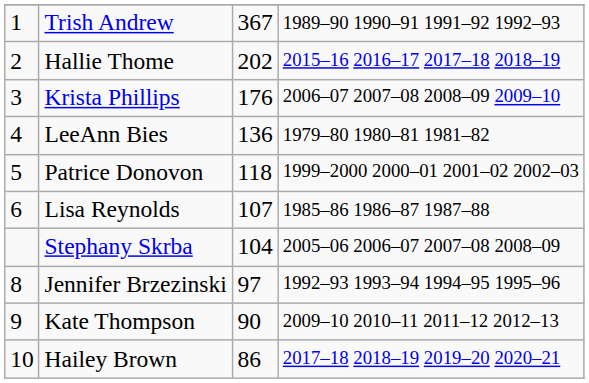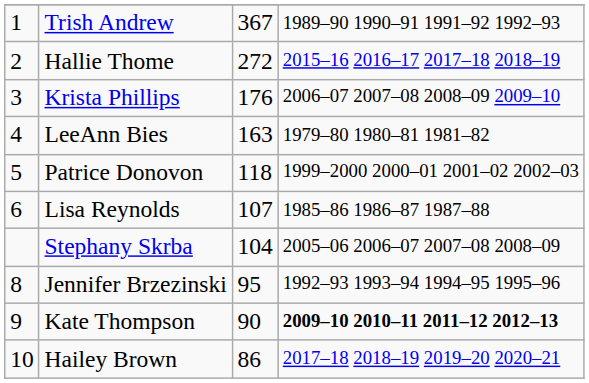 <table class="wikitable">
 <tr>
 </tr>
 <tr>
 <td>1</td>
 <td><a href='#'>Trish Andrew</a></td>
 <td>367</td>
 <td style="font-size:80%;">1989–90 1990–91 1991–92 1992–93</td>
 </tr>
 <tr>
 <td>2</td>
 <td>Hallie Thome</td>
-<td>202</td>
+<td>272</td>
 <td style="font-size:80%;"><a href='#'>2015–16</a> <a href='#'>2016–17</a> <a href='#'>2017–18</a> <a href='#'>2018–19</a></td>
 </tr>
 <tr>
 <td>3</td>
 <td><a href='#'>Krista Phillips</a></td>
 <td>176</td>
 <td style="font-size:80%;">2006–07 2007–08 2008–09 <a href='#'>2009–10</a></td>
 </tr>
 <tr>
 <td>4</td>
 <td>LeeAnn Bies</td>
-<td>136</td>
+<td>163</td>
 <td style="font-size:80%;">1979–80 1980–81 1981–82</td>
 </tr>
 <tr>
 <td>5</td>
 <td>Patrice Donovon</td>
 <td>118</td>
 <td style="font-size:80%;">1999–2000 2000–01 2001–02 2002–03</td>
 </tr>
 <tr>
 <td>6</td>
 <td>Lisa Reynolds</td>
 <td>107</td>
 <td style="font-size:80%;">1985–86 1986–87 1987–88</td>
 </tr>
 <tr>
 <td></td>
 <td><a href='#'>Stephany Skrba</a></td>
 <td>104</td>
 <td style="font-size:80%;">2005–06 2006–07 2007–08 2008–09</td>
 </tr>
 <tr>
 <td>8</td>
 <td>Jennifer Brzezinski</td>
-<td>97</td>
+<td>95</td>
 <td style="font-size:80%;">1992–93 1993–94 1994–95 1995–96</td>
 </tr>
 <tr>
 <td>9</td>
 <td>Kate Thompson</td>
 <td>90</td>
-<td style="font-size:80%;">2009–10 2010–11 2011–12 2012–13</td>
+<td style="font-size:80%;"><strong>2009–10 2010–11 2011–12 2012–13</strong></td>
 </tr>
 <tr>
 <td>10</td>
 <td>Hailey Brown</td>
 <td>86</td>
 <td style="font-size:80%;"><a href='#'>2017–18</a> <a href='#'>2018–19</a> <a href='#'>2019–20</a> <a href='#'>2020–21</a></td>
 </tr>
 </table>
